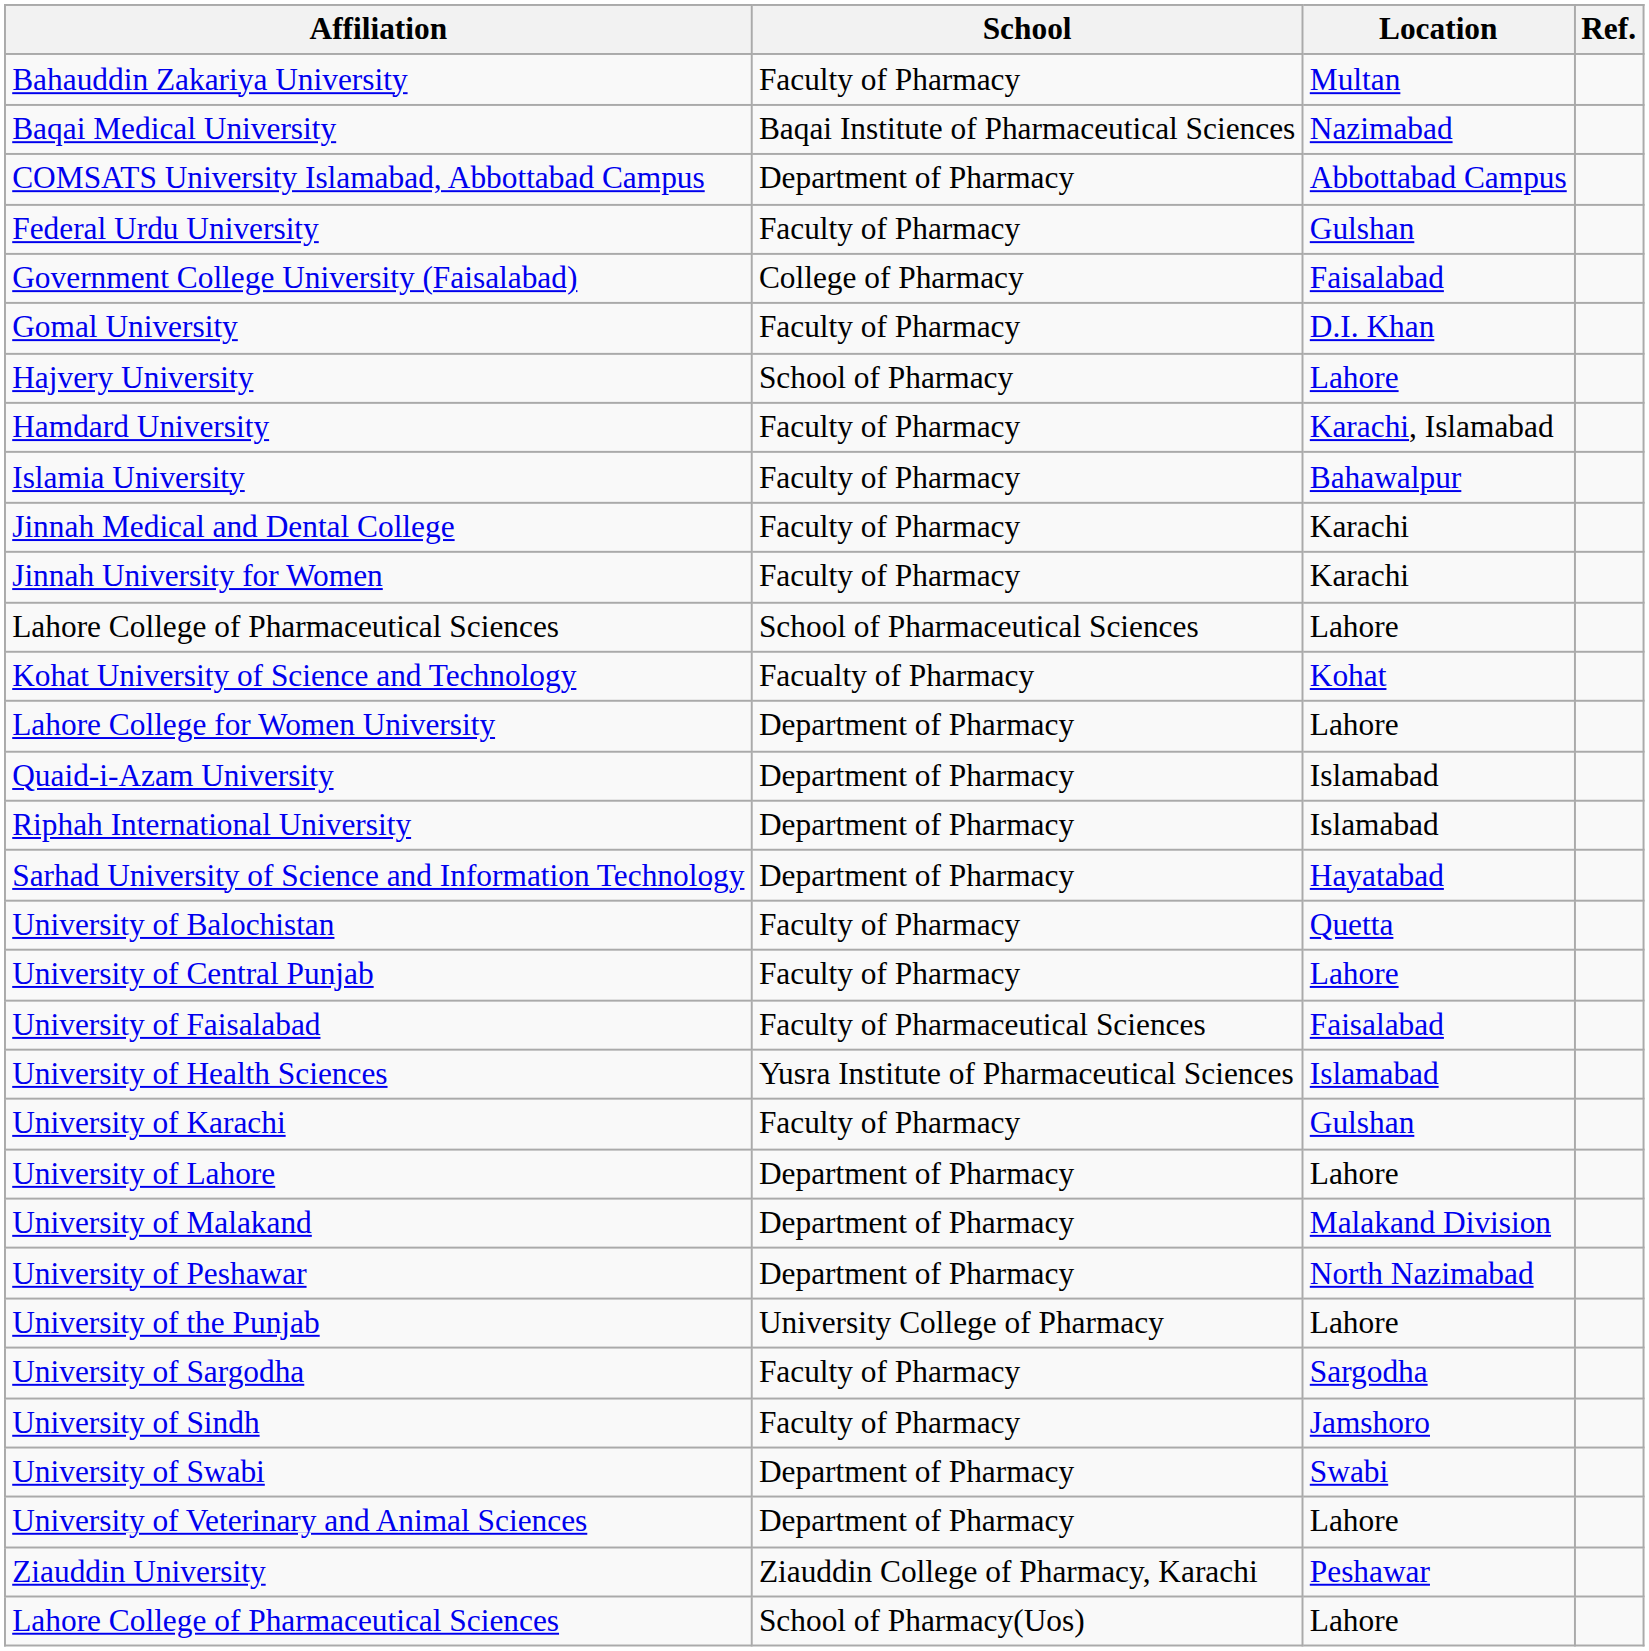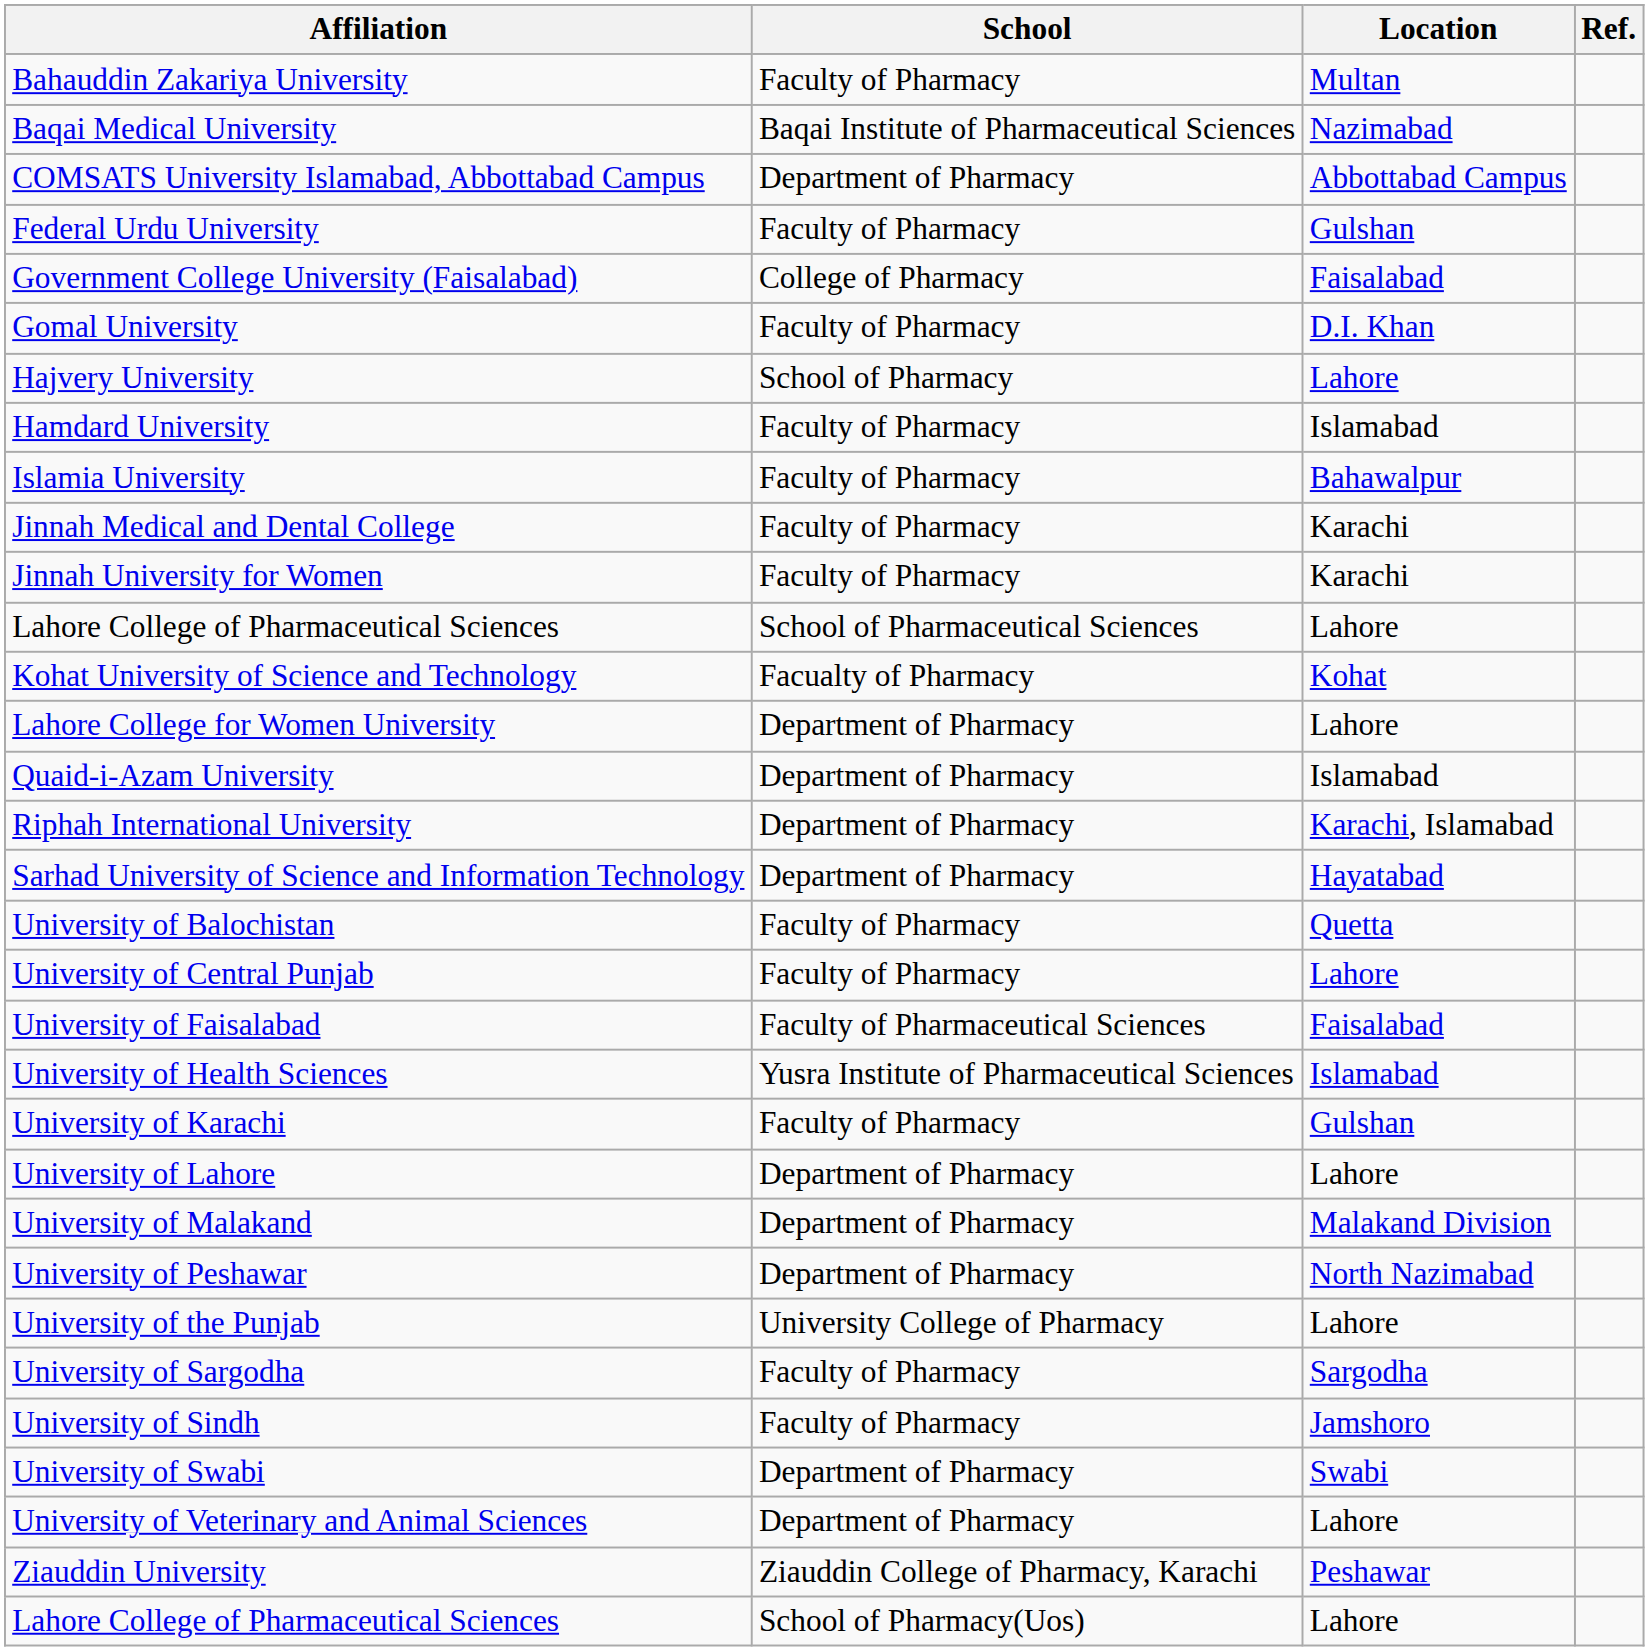 <table class="wikitable sortable">
 <tr>
 <th>Affiliation</th>
 <th>School</th>
 <th>Location</th>
 <th>Ref.</th>
 </tr>
 <tr>
 <td><a href='#'>Bahauddin Zakariya University</a></td>
 <td>Faculty of Pharmacy</td>
 <td><a href='#'>Multan</a></td>
 <td></td>
 </tr>
 <tr>
 <td><a href='#'>Baqai Medical University</a></td>
 <td>Baqai Institute of Pharmaceutical Sciences</td>
 <td><a href='#'>Nazimabad</a></td>
 <td></td>
 </tr>
 <tr>
 <td><a href='#'>COMSATS University Islamabad, Abbottabad Campus</a></td>
 <td>Department of Pharmacy</td>
 <td><a href='#'>Abbottabad Campus</a></td>
 <td></td>
 </tr>
 <tr>
 <td><a href='#'>Federal Urdu University</a></td>
 <td>Faculty of Pharmacy</td>
 <td><a href='#'>Gulshan</a></td>
 <td></td>
 </tr>
 <tr>
 <td><a href='#'>Government College University (Faisalabad)</a></td>
 <td>College of Pharmacy</td>
 <td><a href='#'>Faisalabad</a></td>
 <td></td>
 </tr>
 <tr>
 <td><a href='#'>Gomal University</a></td>
 <td>Faculty of Pharmacy</td>
 <td><a href='#'>D.I. Khan</a></td>
 <td></td>
 </tr>
 <tr>
 <td><a href='#'>Hajvery University</a></td>
 <td>School of Pharmacy</td>
 <td><a href='#'>Lahore</a></td>
 <td></td>
 </tr>
 <tr>
 <td><a href='#'>Hamdard University</a></td>
 <td>Faculty of Pharmacy</td>
-<td><a href='#'>Karachi</a>, Islamabad</td>
+<td>Islamabad</td>
 <td></td>
 </tr>
 <tr>
 <td><a href='#'>Islamia University</a></td>
 <td>Faculty of Pharmacy</td>
 <td><a href='#'>Bahawalpur</a></td>
 <td></td>
 </tr>
 <tr>
 <td><a href='#'>Jinnah Medical and Dental College</a></td>
 <td>Faculty of Pharmacy</td>
 <td>Karachi</td>
 <td></td>
 </tr>
 <tr>
 <td><a href='#'>Jinnah University for Women</a></td>
 <td>Faculty of Pharmacy</td>
 <td>Karachi</td>
 <td></td>
 </tr>
 <tr>
 <td>Lahore College of Pharmaceutical Sciences</td>
 <td>School of Pharmaceutical Sciences</td>
 <td>Lahore</td>
 <td></td>
 </tr>
 <tr>
 <td><a href='#'>Kohat University of Science and Technology</a></td>
 <td>Facualty of Pharmacy</td>
 <td><a href='#'>Kohat</a></td>
 <td></td>
 </tr>
 <tr>
 <td><a href='#'>Lahore College for Women University</a></td>
 <td>Department of Pharmacy</td>
 <td>Lahore</td>
 <td></td>
 </tr>
 <tr>
 <td><a href='#'>Quaid-i-Azam University</a></td>
 <td>Department of Pharmacy</td>
 <td>Islamabad</td>
 <td></td>
 </tr>
 <tr>
 <td><a href='#'>Riphah International University</a></td>
 <td>Department of Pharmacy</td>
-<td>Islamabad</td>
+<td><a href='#'>Karachi</a>, Islamabad</td>
 <td></td>
 </tr>
 <tr>
 <td><a href='#'>Sarhad University of Science and Information Technology</a></td>
 <td>Department of Pharmacy</td>
 <td><a href='#'>Hayatabad</a></td>
 <td></td>
 </tr>
 <tr>
 <td><a href='#'>University of Balochistan</a></td>
 <td>Faculty of Pharmacy</td>
 <td><a href='#'>Quetta</a></td>
 <td></td>
 </tr>
 <tr>
 <td><a href='#'>University of Central Punjab</a></td>
 <td>Faculty of Pharmacy</td>
 <td><a href='#'>Lahore</a></td>
 <td></td>
 </tr>
 <tr>
 <td><a href='#'>University of Faisalabad</a></td>
 <td>Faculty of Pharmaceutical Sciences</td>
 <td><a href='#'>Faisalabad</a></td>
 <td></td>
 </tr>
 <tr>
 <td><a href='#'>University of Health Sciences</a></td>
 <td>Yusra Institute of Pharmaceutical Sciences</td>
 <td><a href='#'>Islamabad</a></td>
 <td></td>
 </tr>
 <tr>
 <td><a href='#'>University of Karachi</a></td>
 <td>Faculty of Pharmacy</td>
 <td><a href='#'>Gulshan</a></td>
 <td></td>
 </tr>
 <tr>
 <td><a href='#'>University of Lahore</a></td>
 <td>Department of Pharmacy</td>
 <td>Lahore</td>
 <td></td>
 </tr>
 <tr>
 <td><a href='#'>University of Malakand</a></td>
 <td>Department of Pharmacy</td>
 <td><a href='#'>Malakand Division</a></td>
 <td></td>
 </tr>
 <tr>
 <td><a href='#'>University of Peshawar</a></td>
 <td>Department of Pharmacy</td>
 <td><a href='#'>North Nazimabad</a></td>
 <td></td>
 </tr>
 <tr>
 <td><a href='#'>University of the Punjab</a></td>
 <td>University College of Pharmacy</td>
 <td>Lahore</td>
 <td></td>
 </tr>
 <tr>
 <td><a href='#'>University of Sargodha</a></td>
 <td>Faculty of Pharmacy</td>
 <td><a href='#'>Sargodha</a></td>
 <td></td>
 </tr>
 <tr>
 <td><a href='#'>University of Sindh</a></td>
 <td>Faculty of Pharmacy</td>
 <td><a href='#'>Jamshoro</a></td>
 <td></td>
 </tr>
 <tr>
 <td><a href='#'>University of Swabi</a></td>
 <td>Department of Pharmacy</td>
 <td><a href='#'>Swabi</a></td>
 <td></td>
 </tr>
 <tr>
 <td><a href='#'>University of Veterinary and Animal Sciences</a></td>
 <td>Department of Pharmacy</td>
 <td>Lahore</td>
 <td></td>
 </tr>
 <tr>
 <td><a href='#'>Ziauddin University</a></td>
 <td>Ziauddin College of Pharmacy, Karachi</td>
 <td><a href='#'>Peshawar</a></td>
 <td></td>
 </tr>
 <tr>
 <td><a href='#'>Lahore College of Pharmaceutical Sciences</a></td>
 <td>School of Pharmacy(Uos)</td>
 <td>Lahore</td>
 <td></td>
 </tr>
 </table>
